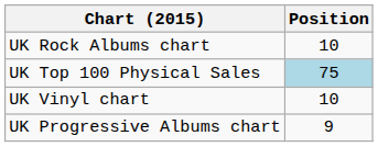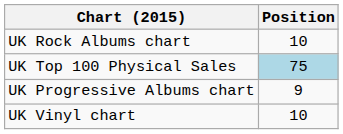 <table class="wikitable">
 <tr>
 <th>Chart (2015)</th>
 <th>Position</th>
 </tr>
 <tr>
 <td>UK Rock Albums chart</td>
 <td style="text-align:center;">10</td>
 </tr>
 <tr>
 <td>UK Top 100 Physical Sales</td>
 <td style="background: lightblue; text-align:center;">75</td>
 </tr>
 <tr>
+<td>UK Progressive Albums chart</td>
+<td style="text-align:center;">9</td>
+</tr>
+<tr>
 <td>UK Vinyl chart</td>
 <td style="text-align:center;">10</td>
 </tr>
-<tr>
-<td>UK Progressive Albums chart</td>
-<td style="text-align:center;">9</td>
-</tr>
 </table>
